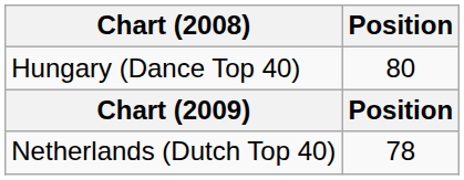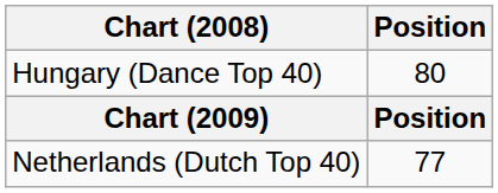 <table class="wikitable">
 <tr>
 <th>Chart (2008)</th>
 <th>Position</th>
 </tr>
 <tr>
 <td>Hungary (Dance Top 40)</td>
 <td align="center">80</td>
 </tr>
 <tr>
 <th>Chart (2009)</th>
 <th>Position</th>
 </tr>
 <tr>
 <td>Netherlands (Dutch Top 40)</td>
-<td align="center">78</td>
+<td align="center">77</td>
 </tr>
 </table>
